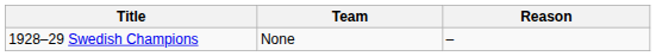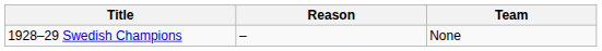 <table class="wikitable" style="text-align: left;">
 <tr>
 <th style="width: 275px;">Title</th>
+<th style="width: 225px;">Reason</th>
 <th style="width: 200px;">Team</th>
-<th style="width: 225px;">Reason</th>
 </tr>
 <tr>
 <td>1928–29 <a href='#'>Swedish Champions</a></td>
+<td>–</td>
 <td>None</td>
-<td>–</td>
 </tr>
 </table>
